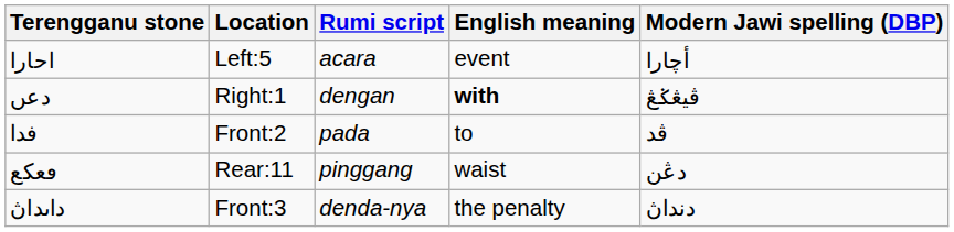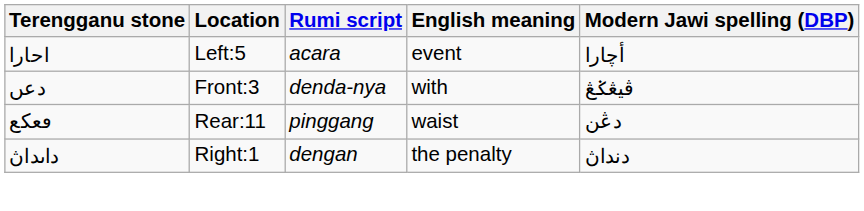 <table class="wikitable" style="margin: 1em auto 1em auto;">
 <tr>
 <th>Terengganu stone</th>
 <th>Location</th>
 <th><a href='#'>Rumi script</a></th>
 <th>English meaning</th>
 <th>Modern Jawi spelling (<a href='#'>DBP</a>)</th>
 </tr>
 <tr>
 <td>احارا</td>
 <td>Left:5</td>
 <td><em>acara</em></td>
 <td>event</td>
 <td>أچارا</td>
 </tr>
 <tr>
 <td>دعں</td>
-<td>Right:1</td>
-<td><em>dengan</em></td>
-<td><strong>with</strong></td>
+<td>Front:3</td>
+<td><em>denda-nya</em></td>
+<td>with</td>
 <td>ڤيڠݢڠ</td>
-</tr>
-<tr>
-<td>فدا</td>
-<td>Front:2</td>
-<td><em>pada</em></td>
-<td>to</td>
-<td>ڤد</td>
 </tr>
 <tr>
 <td>ڡعكع</td>
 <td>Rear:11</td>
 <td><em>pinggang</em></td>
 <td>waist</td>
 <td>دڠن</td>
 </tr>
 <tr>
 <td>داىداڽ</td>
-<td>Front:3</td>
-<td><em>denda-nya</em></td>
+<td>Right:1</td>
+<td><em>dengan</em></td>
 <td>the penalty</td>
 <td>دنداڽ</td>
 </tr>
 </table>
